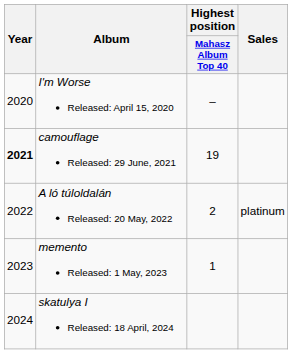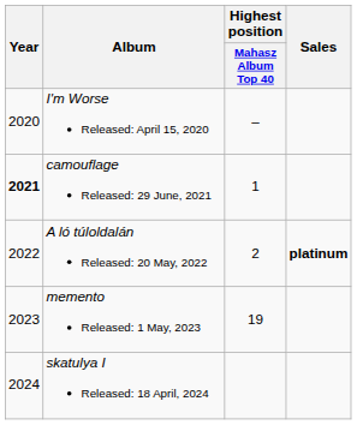 <table class="wikitable">
 <tr>
 <th rowspan="2">Year</th>
 <th rowspan="2" width="200">Album</th>
 <th colspan="1">Highest<br>position</th>
 <th rowspan="2">Sales</th>
 </tr>
 <tr style="font-size:smaller;">
 <th width="30"><a href='#'>Mahasz Album Top 40</a></th>
 </tr>
 <tr>
 <td align="center">2020</td>
 <td><em>I'm Worse</em><br><ul><li><small>Released: April 15, 2020</small></li></ul></td>
 <td align="center">–</td>
 <td></td>
 </tr>
 <tr>
 <td align="center"><strong>2021</strong></td>
 <td><em>camouflage</em><br><ul><li><small>Released: 29 June, 2021</small></li></ul></td>
-<td align="center">19</td>
+<td align="center">1</td>
 <td></td>
 </tr>
 <tr>
 <td align="center">2022</td>
 <td><em>A ló túloldalán</em><br><ul><li><small>Released: 20 May, 2022</small></li></ul></td>
 <td align="center">2</td>
-<td>platinum</td>
+<td><strong>platinum</strong></td>
 </tr>
 <tr>
 <td align="center">2023</td>
 <td><em>memento</em><br><ul><li><small>Released: 1 May, 2023</small></li></ul></td>
-<td align="center">1</td>
+<td align="center">19</td>
 <td></td>
 </tr>
 <tr>
 <td align="center">2024</td>
 <td><em>skatulya I</em><br><ul><li><small>Released: 18 April, 2024</small></li></ul></td>
 <td align="center"></td>
 <td></td>
 </tr>
 </table>
